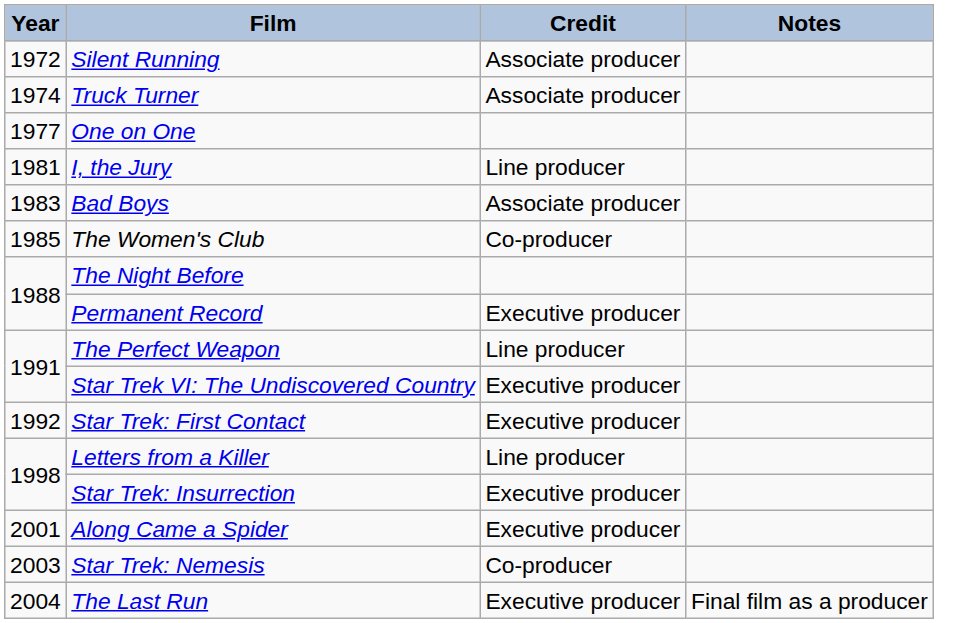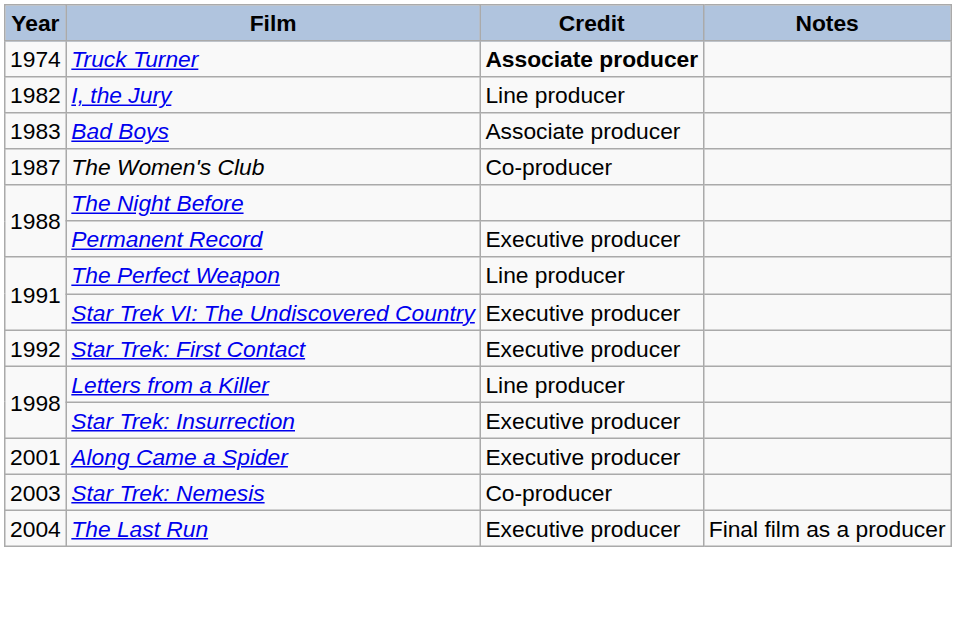 <table class="wikitable" style="font-size:95%;">
 <tr>
 <th style="background:#B0C4DE;">Year</th>
 <th style="background:#B0C4DE;">Film</th>
 <th style="background:#B0C4DE;">Credit</th>
 <th style="background:#B0C4DE;">Notes</th>
 </tr>
 <tr>
-<td>1972</td>
-<td><em><a href='#'>Silent Running</a></em></td>
-<td>Associate producer</td>
+<td>1974</td>
+<td><em><a href='#'>Truck Turner</a></em></td>
+<td><strong>Associate producer</strong></td>
 <td></td>
 </tr>
 <tr>
-<td>1974</td>
-<td><em><a href='#'>Truck Turner</a></em></td>
-<td>Associate producer</td>
-<td></td>
-</tr>
-<tr>
-<td>1977</td>
-<td><em><a href='#'>One on One</a></em></td>
-<td></td>
-<td></td>
-</tr>
-<tr>
-<td>1981</td>
+<td>1982</td>
 <td><em><a href='#'>I, the Jury</a></em></td>
 <td>Line producer</td>
 <td></td>
 </tr>
 <tr>
 <td>1983</td>
 <td><em><a href='#'>Bad Boys</a></em></td>
 <td>Associate producer</td>
 <td></td>
 </tr>
 <tr>
-<td>1985</td>
+<td>1987</td>
 <td><em>The Women's Club</em></td>
 <td>Co-producer</td>
 <td></td>
 </tr>
 <tr>
 <td rowspan=2>1988</td>
 <td><em><a href='#'>The Night Before</a></em></td>
 <td></td>
 <td></td>
 </tr>
 <tr>
 <td><em><a href='#'>Permanent Record</a></em></td>
 <td>Executive producer</td>
 <td></td>
 </tr>
 <tr>
 <td rowspan=2>1991</td>
 <td><em><a href='#'>The Perfect Weapon</a></em></td>
 <td>Line producer</td>
 <td></td>
 </tr>
 <tr>
 <td><em><a href='#'>Star Trek VI: The Undiscovered Country</a></em></td>
 <td>Executive producer</td>
 <td></td>
 </tr>
 <tr>
 <td>1992</td>
 <td><em><a href='#'>Star Trek: First Contact</a></em></td>
 <td>Executive producer</td>
 <td></td>
 </tr>
 <tr>
 <td rowspan=2>1998</td>
 <td><em><a href='#'>Letters from a Killer</a></em></td>
 <td>Line producer</td>
 <td></td>
 </tr>
 <tr>
 <td><em><a href='#'>Star Trek: Insurrection</a></em></td>
 <td>Executive producer</td>
 <td></td>
 </tr>
 <tr>
 <td>2001</td>
 <td><em><a href='#'>Along Came a Spider</a></em></td>
 <td>Executive producer</td>
 <td></td>
 </tr>
 <tr>
 <td>2003</td>
 <td><em><a href='#'>Star Trek: Nemesis</a></em></td>
 <td>Co-producer</td>
 <td></td>
 </tr>
 <tr>
 <td>2004</td>
 <td><em><a href='#'>The Last Run</a></em></td>
 <td>Executive producer</td>
 <td>Final film as a producer</td>
 </tr>
 </table>
